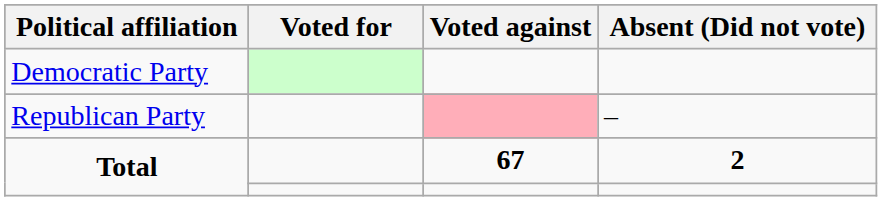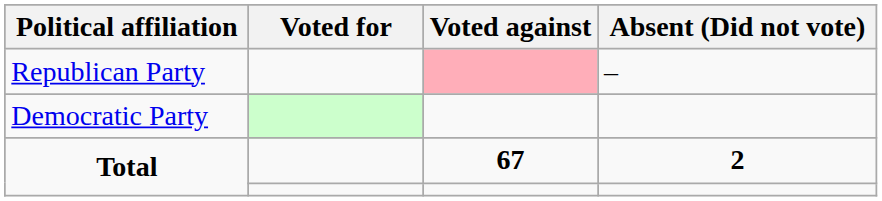 <table class="wikitable">
 <tr>
 <th>Political affiliation</th>
 <th style="width:20%;">Voted for</th>
 <th style="width:20%;">Voted against</th>
 <th>Absent (Did not vote)</th>
 </tr>
 <tr>
+<td> <a href='#'>Republican Party</a></td>
+<td></td>
+<td style="background-color:#FFAEB9;"></td>
+<td>–</td>
+</tr>
+<tr>
 <td> <a href='#'>Democratic Party</a></td>
 <td style="background-color:#CCFFCC;"></td>
 <td></td>
 <td></td>
-</tr>
-<tr>
-<td> <a href='#'>Republican Party</a></td>
-<td></td>
-<td style="background-color:#FFAEB9;"></td>
-<td>–</td>
 </tr>
 <tr>
 <td style="text-align:center;" rowspan="2"><strong>Total </strong></td>
 <td></td>
 <td style="text-align:center;"><strong>67</strong></td>
 <td style="text-align:center;"><strong>2</strong></td>
 </tr>
 <tr>
 <td style="text-align:center;"></td>
 <td style="text-align:center;"></td>
 <td style="text-align:center;"></td>
 </tr>
 </table>
